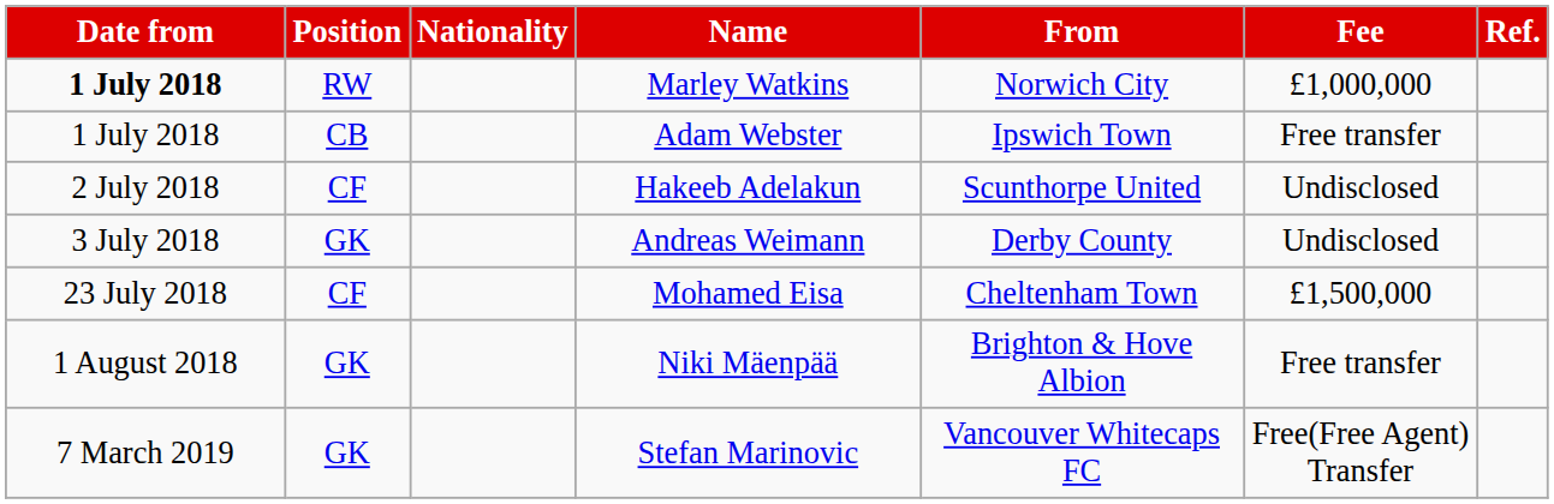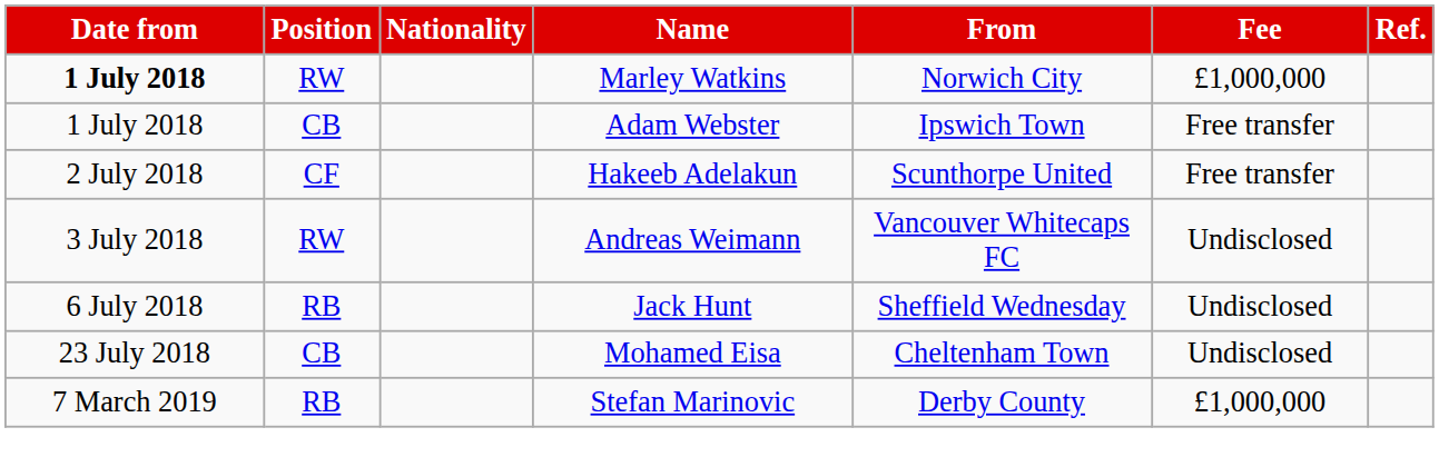 <table class="wikitable"  style="text-align:center; font-size:90%; ">
 <tr>
 <th style="background:#DD0000; color:#FFFFFF; width:120px;">Date from</th>
 <th style="background:#DD0000; color:#FFFFFF; width:50px;">Position</th>
 <th style="background:#DD0000; color:#FFFFFF; width:50px;">Nationality</th>
 <th style="background:#DD0000; color:#FFFFFF; width:150px;">Name</th>
 <th style="background:#DD0000; color:#FFFFFF; width:140px;">From</th>
 <th style="background:#DD0000; color:#FFFFFF; width:100px;">Fee</th>
 <th style="background:#DD0000; color:#FFFFFF; width:25px;">Ref.</th>
 </tr>
 <tr>
 <td><strong>1 July 2018</strong></td>
 <td><a href='#'>RW</a></td>
 <td></td>
 <td><a href='#'>Marley Watkins</a></td>
 <td><a href='#'>Norwich City</a></td>
 <td>£1,000,000</td>
 <td></td>
 </tr>
 <tr>
 <td>1 July 2018</td>
 <td><a href='#'>CB</a></td>
 <td></td>
 <td><a href='#'>Adam Webster</a></td>
 <td><a href='#'>Ipswich Town</a></td>
 <td>Free transfer</td>
 <td></td>
 </tr>
 <tr>
 <td>2 July 2018</td>
 <td><a href='#'>CF</a></td>
 <td></td>
 <td><a href='#'>Hakeeb Adelakun</a></td>
 <td><a href='#'>Scunthorpe United</a></td>
+<td>Free transfer</td>
+<td></td>
+</tr>
+<tr>
+<td>3 July 2018</td>
+<td><a href='#'>RW</a></td>
+<td></td>
+<td><a href='#'>Andreas Weimann</a></td>
+<td> <a href='#'>Vancouver Whitecaps FC</a></td>
 <td>Undisclosed</td>
 <td></td>
 </tr>
 <tr>
-<td>3 July 2018</td>
-<td><a href='#'>GK</a></td>
+<td>6 July 2018</td>
+<td><a href='#'>RB</a></td>
 <td></td>
-<td><a href='#'>Andreas Weimann</a></td>
-<td><a href='#'>Derby County</a></td>
+<td><a href='#'>Jack Hunt</a></td>
+<td><a href='#'>Sheffield Wednesday</a></td>
 <td>Undisclosed</td>
 <td></td>
 </tr>
 <tr>
 <td>23 July 2018</td>
-<td><a href='#'>CF</a></td>
+<td><a href='#'>CB</a></td>
 <td></td>
 <td><a href='#'>Mohamed Eisa</a></td>
 <td><a href='#'>Cheltenham Town</a></td>
-<td>£1,500,000</td>
-<td></td>
-</tr>
-<tr>
-<td>1 August 2018</td>
-<td><a href='#'>GK</a></td>
-<td></td>
-<td><a href='#'>Niki Mäenpää</a></td>
-<td><a href='#'>Brighton & Hove Albion</a></td>
-<td>Free transfer</td>
+<td>Undisclosed</td>
 <td></td>
 </tr>
 <tr>
 <td>7 March 2019</td>
-<td><a href='#'>GK</a></td>
+<td><a href='#'>RB</a></td>
 <td></td>
 <td><a href='#'>Stefan Marinovic</a></td>
-<td> <a href='#'>Vancouver Whitecaps FC</a></td>
-<td>Free(Free Agent) Transfer</td>
+<td><a href='#'>Derby County</a></td>
+<td>£1,000,000</td>
 <td></td>
 </tr>
 </table>
